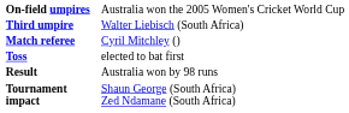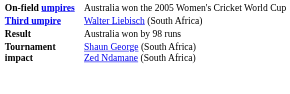 <table style="background:transparent;">
 <tr>
 <td style="width:8em;"></td>
 </tr>
 <tr style="vertical-align:top;">
 <td><strong>On-field <a href='#'>umpires</a></strong></td>
 <td>Australia won the 2005 Women's Cricket World Cup</td>
 </tr>
 <tr>
 <td><strong><a href='#'>Third umpire</a></strong></td>
 <td><a href='#'>Walter Liebisch</a> (South Africa)</td>
 </tr>
 <tr>
-<td><strong><a href='#'>Match referee</a></strong></td>
-<td><a href='#'>Cyril Mitchley</a> ()</td>
-</tr>
-<tr>
-<td><strong><a href='#'>Toss</a></strong></td>
-<td> elected to bat first</td>
-</tr>
-<tr>
 <td><strong>Result</strong></td>
 <td>Australia won by 98 runs</td>
 </tr>
 <tr>
 <td><strong>Tournament impact</strong></td>
 <td><a href='#'>Shaun George</a> (South Africa)<br><a href='#'>Zed Ndamane</a> (South Africa)</td>
 </tr>
 </table>
